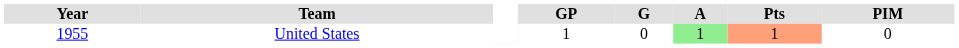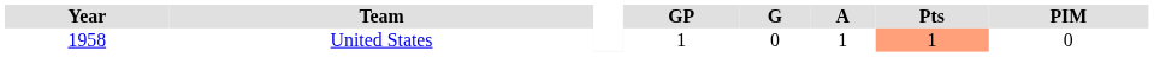 <table border="0" cellpadding="1" cellspacing="0" style="text-align:center; width:60em">
 <tr ALIGN="center" bgcolor="#e0e0e0">
 <th>Year</th>
 <th>Team</th>
 <th ALIGN="center" rowspan="99" bgcolor="#ffffff"> </th>
 <th>GP</th>
 <th>G</th>
 <th>A</th>
 <th>Pts</th>
 <th>PIM</th>
 </tr>
 <tr ALIGN="center">
-<td><a href='#'>1955</a></td>
+<td><a href='#'>1958</a></td>
 <td><a href='#'>United States</a></td>
 <td>1</td>
 <td>0</td>
-<td style="background: lightgreen;">1</td>
+<td>1</td>
 <td style="background: lightsalmon;">1</td>
 <td>0</td>
 </tr>
 </table>
